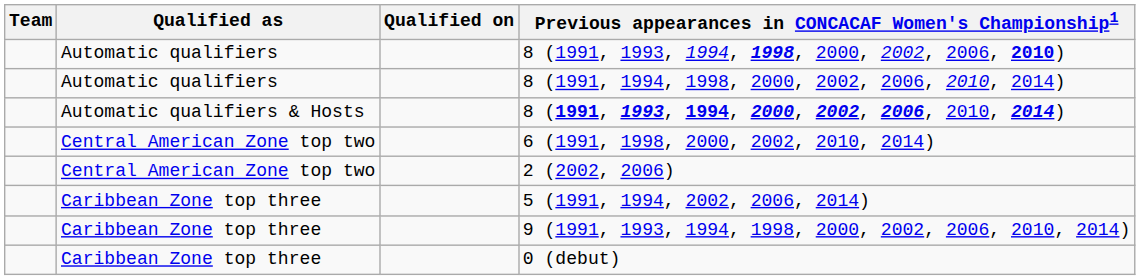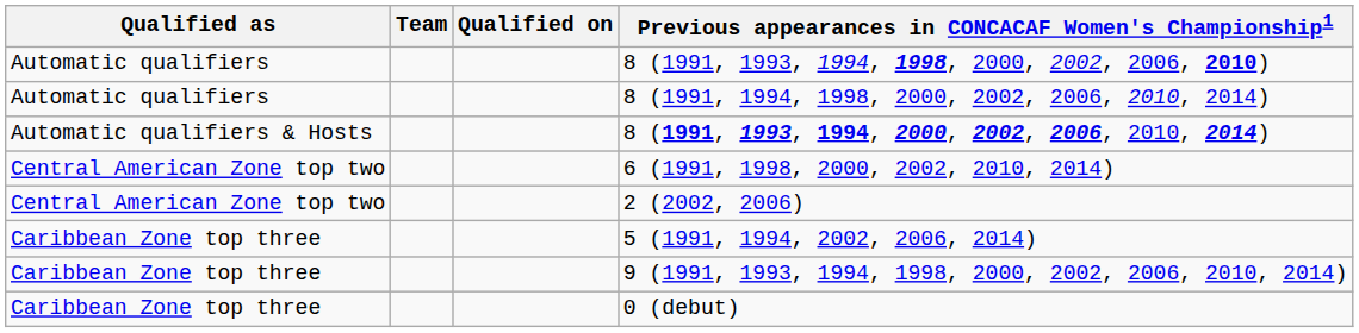 <table class="wikitable sortable">
 <tr>
+<th>Qualified as</th>
 <th>Team</th>
-<th>Qualified as</th>
 <th>Qualified on</th>
 <th data-sort-type="number">Previous appearances in <a href='#'>CONCACAF Women's Championship</a><sup><a href='#'>1</a></sup></th>
 </tr>
 <tr>
+<td>Automatic qualifiers</td>
 <td></td>
-<td>Automatic qualifiers</td>
 <td></td>
 <td>8 (<a href='#'>1991</a>, <a href='#'>1993</a>, <em><a href='#'>1994</a></em>, <strong><em><a href='#'>1998</a></em></strong>, <a href='#'>2000</a>, <em><a href='#'>2002</a></em>, <a href='#'>2006</a>, <strong><a href='#'>2010</a></strong>)</td>
 </tr>
 <tr>
+<td>Automatic qualifiers</td>
 <td></td>
-<td>Automatic qualifiers</td>
 <td></td>
 <td>8 (<a href='#'>1991</a>, <a href='#'>1994</a>, <a href='#'>1998</a>, <a href='#'>2000</a>, <a href='#'>2002</a>, <a href='#'>2006</a>, <em><a href='#'>2010</a></em>, <a href='#'>2014</a>)</td>
 </tr>
 <tr>
+<td>Automatic qualifiers & Hosts</td>
 <td></td>
-<td>Automatic qualifiers & Hosts</td>
 <td></td>
 <td>8 (<strong><a href='#'>1991</a></strong>, <strong><em><a href='#'>1993</a></em></strong>, <strong><a href='#'>1994</a></strong>, <strong><em><a href='#'>2000</a></em></strong>, <strong><em><a href='#'>2002</a></em></strong>, <strong><em><a href='#'>2006</a></em></strong>, <a href='#'>2010</a>, <strong><em><a href='#'>2014</a></em></strong>)</td>
 </tr>
 <tr>
+<td><a href='#'>Central American Zone</a> top two</td>
 <td></td>
-<td><a href='#'>Central American Zone</a> top two</td>
 <td></td>
 <td>6 (<a href='#'>1991</a>, <a href='#'>1998</a>, <a href='#'>2000</a>, <a href='#'>2002</a>, <a href='#'>2010</a>, <a href='#'>2014</a>)</td>
 </tr>
 <tr>
+<td><a href='#'>Central American Zone</a> top two</td>
 <td></td>
-<td><a href='#'>Central American Zone</a> top two</td>
 <td></td>
 <td>2 (<a href='#'>2002</a>, <a href='#'>2006</a>)</td>
 </tr>
 <tr>
+<td><a href='#'>Caribbean Zone</a> top three</td>
 <td></td>
-<td><a href='#'>Caribbean Zone</a> top three</td>
 <td></td>
 <td>5 (<a href='#'>1991</a>, <a href='#'>1994</a>, <a href='#'>2002</a>, <a href='#'>2006</a>, <a href='#'>2014</a>)</td>
 </tr>
 <tr>
+<td><a href='#'>Caribbean Zone</a> top three</td>
 <td></td>
-<td><a href='#'>Caribbean Zone</a> top three</td>
 <td></td>
 <td>9  (<a href='#'>1991</a>, <a href='#'>1993</a>, <a href='#'>1994</a>, <a href='#'>1998</a>, <a href='#'>2000</a>, <a href='#'>2002</a>, <a href='#'>2006</a>, <a href='#'>2010</a>, <a href='#'>2014</a>)</td>
 </tr>
 <tr>
+<td><a href='#'>Caribbean Zone</a> top three</td>
 <td></td>
-<td><a href='#'>Caribbean Zone</a> top three</td>
 <td></td>
 <td>0 (debut)</td>
 </tr>
 </table>
